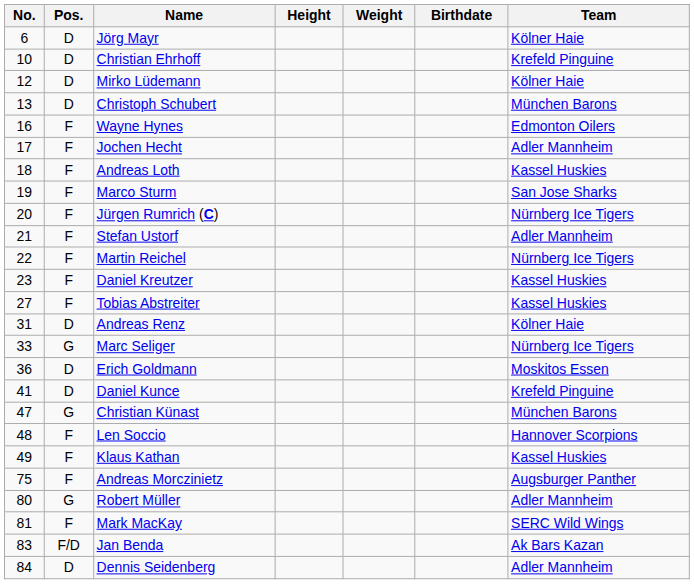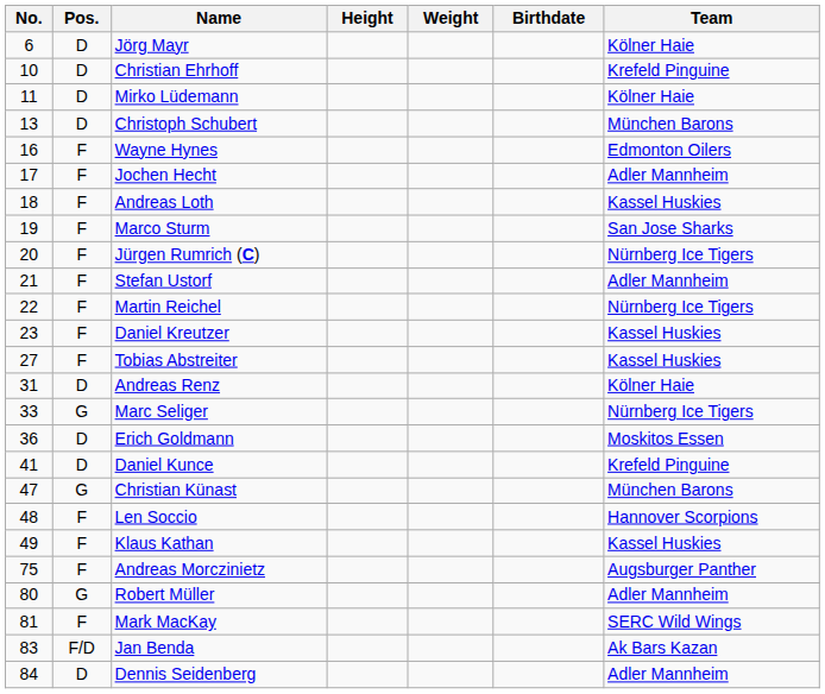 <table class="wikitable sortable" width="80%" style="font-size: 90%; text-align: center;">
 <tr>
 <th>No.</th>
 <th>Pos.</th>
 <th>Name</th>
 <th>Height</th>
 <th>Weight</th>
 <th>Birthdate</th>
 <th>Team</th>
 </tr>
 <tr>
 <td>6</td>
 <td>D</td>
 <td style="text-align:left;"><a href='#'>Jörg Mayr</a></td>
 <td></td>
 <td></td>
 <td style="text-align:right;"></td>
 <td style="text-align:left;"> <a href='#'>Kölner Haie</a></td>
 </tr>
 <tr>
 <td>10</td>
 <td>D</td>
 <td style="text-align:left;"><a href='#'>Christian Ehrhoff</a></td>
 <td></td>
 <td></td>
 <td style="text-align:right;"></td>
 <td style="text-align:left;"> <a href='#'>Krefeld Pinguine</a></td>
 </tr>
 <tr>
-<td>12</td>
+<td>11</td>
 <td>D</td>
 <td style="text-align:left;"><a href='#'>Mirko Lüdemann</a></td>
 <td></td>
 <td></td>
 <td style="text-align:right;"></td>
 <td style="text-align:left;"> <a href='#'>Kölner Haie</a></td>
 </tr>
 <tr>
 <td>13</td>
 <td>D</td>
 <td style="text-align:left;"><a href='#'>Christoph Schubert</a></td>
 <td></td>
 <td></td>
 <td style="text-align:right;"></td>
 <td style="text-align:left;"> <a href='#'>München Barons</a></td>
 </tr>
 <tr>
 <td>16</td>
 <td>F</td>
 <td style="text-align:left;"><a href='#'>Wayne Hynes</a></td>
 <td></td>
 <td></td>
 <td style="text-align:right;"></td>
 <td style="text-align:left;"> <a href='#'>Edmonton Oilers</a></td>
 </tr>
 <tr>
 <td>17</td>
 <td>F</td>
 <td style="text-align:left;"><a href='#'>Jochen Hecht</a></td>
 <td></td>
 <td></td>
 <td style="text-align:right;"></td>
 <td style="text-align:left;"> <a href='#'>Adler Mannheim</a></td>
 </tr>
 <tr>
 <td>18</td>
 <td>F</td>
 <td style="text-align:left;"><a href='#'>Andreas Loth</a></td>
 <td></td>
 <td></td>
 <td style="text-align:right;"></td>
 <td style="text-align:left;"> <a href='#'>Kassel Huskies</a></td>
 </tr>
 <tr>
 <td>19</td>
 <td>F</td>
 <td style="text-align:left;"><a href='#'>Marco Sturm</a></td>
 <td></td>
 <td></td>
 <td style="text-align:right;"></td>
 <td style="text-align:left;"> <a href='#'>San Jose Sharks</a></td>
 </tr>
 <tr>
 <td>20</td>
 <td>F</td>
 <td style="text-align:left;"><a href='#'>Jürgen Rumrich</a> (<strong><a href='#'>C</a></strong>)</td>
 <td></td>
 <td></td>
 <td style="text-align:right;"></td>
 <td style="text-align:left;"> <a href='#'>Nürnberg Ice Tigers</a></td>
 </tr>
 <tr>
 <td>21</td>
 <td>F</td>
 <td style="text-align:left;"><a href='#'>Stefan Ustorf</a></td>
 <td></td>
 <td></td>
 <td style="text-align:right;"></td>
 <td style="text-align:left;"> <a href='#'>Adler Mannheim</a></td>
 </tr>
 <tr>
 <td>22</td>
 <td>F</td>
 <td style="text-align:left;"><a href='#'>Martin Reichel</a></td>
 <td></td>
 <td></td>
 <td style="text-align:right;"></td>
 <td style="text-align:left;"> <a href='#'>Nürnberg Ice Tigers</a></td>
 </tr>
 <tr>
 <td>23</td>
 <td>F</td>
 <td style="text-align:left;"><a href='#'>Daniel Kreutzer</a></td>
 <td></td>
 <td></td>
 <td style="text-align:right;"></td>
 <td style="text-align:left;"> <a href='#'>Kassel Huskies</a></td>
 </tr>
 <tr>
 <td>27</td>
 <td>F</td>
 <td style="text-align:left;"><a href='#'>Tobias Abstreiter</a></td>
 <td></td>
 <td></td>
 <td style="text-align:right;"></td>
 <td style="text-align:left;"> <a href='#'>Kassel Huskies</a></td>
 </tr>
 <tr>
 <td>31</td>
 <td>D</td>
 <td style="text-align:left;"><a href='#'>Andreas Renz</a></td>
 <td></td>
 <td></td>
 <td style="text-align:right;"></td>
 <td style="text-align:left;"> <a href='#'>Kölner Haie</a></td>
 </tr>
 <tr>
 <td>33</td>
 <td>G</td>
 <td style="text-align:left;"><a href='#'>Marc Seliger</a></td>
 <td></td>
 <td></td>
 <td style="text-align:right;"></td>
 <td style="text-align:left;"> <a href='#'>Nürnberg Ice Tigers</a></td>
 </tr>
 <tr>
 <td>36</td>
 <td>D</td>
 <td style="text-align:left;"><a href='#'>Erich Goldmann</a></td>
 <td></td>
 <td></td>
 <td style="text-align:right;"></td>
 <td style="text-align:left;"> <a href='#'>Moskitos Essen</a></td>
 </tr>
 <tr>
 <td>41</td>
 <td>D</td>
 <td style="text-align:left;"><a href='#'>Daniel Kunce</a></td>
 <td></td>
 <td></td>
 <td style="text-align:right;"></td>
 <td style="text-align:left;"> <a href='#'>Krefeld Pinguine</a></td>
 </tr>
 <tr>
 <td>47</td>
 <td>G</td>
 <td style="text-align:left;"><a href='#'>Christian Künast</a></td>
 <td></td>
 <td></td>
 <td style="text-align:right;"></td>
 <td style="text-align:left;"> <a href='#'>München Barons</a></td>
 </tr>
 <tr>
 <td>48</td>
 <td>F</td>
 <td style="text-align:left;"><a href='#'>Len Soccio</a></td>
 <td></td>
 <td></td>
 <td style="text-align:right;"></td>
 <td style="text-align:left;"> <a href='#'>Hannover Scorpions</a></td>
 </tr>
 <tr>
 <td>49</td>
 <td>F</td>
 <td style="text-align:left;"><a href='#'>Klaus Kathan</a></td>
 <td></td>
 <td></td>
 <td style="text-align:right;"></td>
 <td style="text-align:left;"> <a href='#'>Kassel Huskies</a></td>
 </tr>
 <tr>
 <td>75</td>
 <td>F</td>
 <td style="text-align:left;"><a href='#'>Andreas Morczinietz</a></td>
 <td></td>
 <td></td>
 <td style="text-align:right;"></td>
 <td style="text-align:left;"> <a href='#'>Augsburger Panther</a></td>
 </tr>
 <tr>
 <td>80</td>
 <td>G</td>
 <td style="text-align:left;"><a href='#'>Robert Müller</a></td>
 <td></td>
 <td></td>
 <td style="text-align:right;"></td>
 <td style="text-align:left;"> <a href='#'>Adler Mannheim</a></td>
 </tr>
 <tr>
 <td>81</td>
 <td>F</td>
 <td style="text-align:left;"><a href='#'>Mark MacKay</a></td>
 <td></td>
 <td></td>
 <td style="text-align:right;"></td>
 <td style="text-align:left;"> <a href='#'>SERC Wild Wings</a></td>
 </tr>
 <tr>
 <td>83</td>
 <td>F/D</td>
 <td style="text-align:left;"><a href='#'>Jan Benda</a></td>
 <td></td>
 <td></td>
 <td style="text-align:right;"></td>
 <td style="text-align:left;"> <a href='#'>Ak Bars Kazan</a></td>
 </tr>
 <tr>
 <td>84</td>
 <td>D</td>
 <td style="text-align:left;"><a href='#'>Dennis Seidenberg</a></td>
 <td></td>
 <td></td>
 <td style="text-align:right;"></td>
 <td style="text-align:left;"> <a href='#'>Adler Mannheim</a></td>
 </tr>
 </table>
